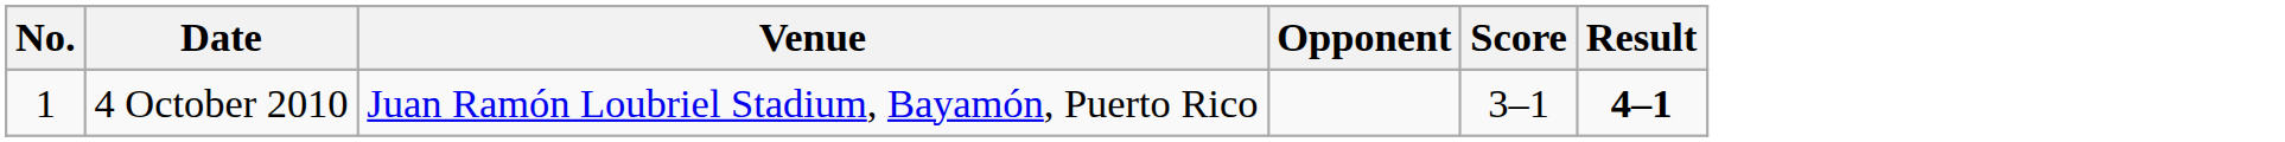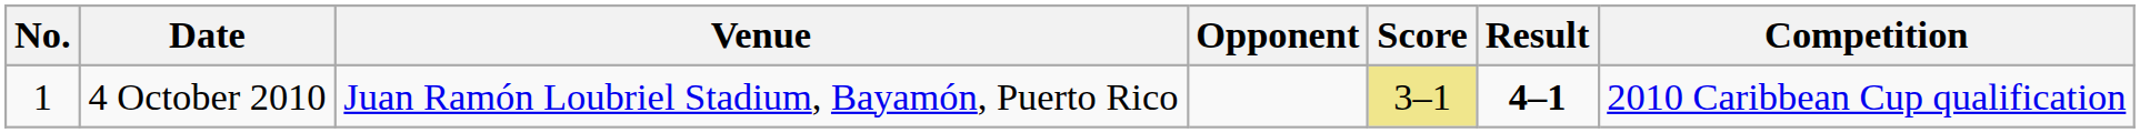 <table class="wikitable sortable">
 <tr>
 <th scope="col">No.</th>
 <th scope="col">Date</th>
 <th scope="col">Venue</th>
 <th scope="col">Opponent</th>
 <th scope="col">Score</th>
 <th scope="col">Result</th>
+<th scope="col">Competition</th>
 </tr>
 <tr>
 <td style="text-align:center">1</td>
 <td>4 October 2010</td>
 <td><a href='#'>Juan Ramón Loubriel Stadium</a>, <a href='#'>Bayamón</a>, Puerto Rico</td>
 <td></td>
-<td style="text-align:center">3–1</td>
+<td style="background: khaki; text-align:center">3–1</td>
 <td style="text-align:center"><strong>4–1</strong></td>
+<td><a href='#'>2010 Caribbean Cup qualification</a></td>
 </tr>
 </table>
